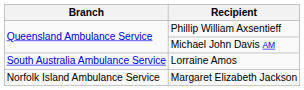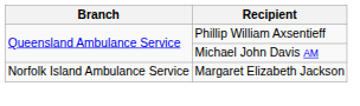 <table class=wikitable>
 <tr>
 <th>Branch</th>
 <th>Recipient</th>
 </tr>
 <tr>
 <td rowspan="2"><a href='#'>Queensland Ambulance Service</a></td>
 <td>Phillip William Axsentieff</td>
 </tr>
 <tr>
 <td>Michael John Davis <small><a href='#'>AM</a></small></td>
 </tr>
 <tr>
-<td><a href='#'>South Australia Ambulance Service</a></td>
-<td>Lorraine Amos</td>
-</tr>
-<tr>
 <td>Norfolk Island Ambulance Service</td>
 <td>Margaret Elizabeth Jackson</td>
 </tr>
 </table>
